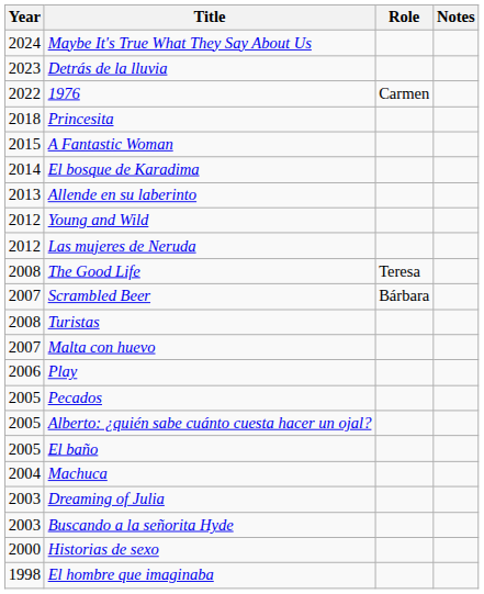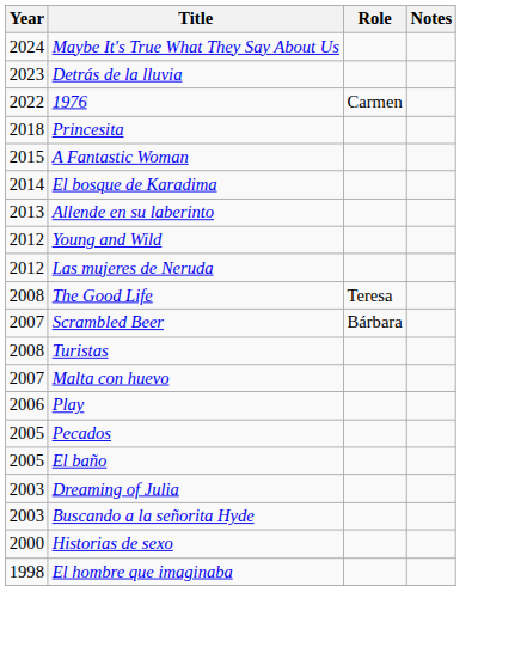 <table class="wikitable sortable">
 <tr>
 <th>Year</th>
 <th>Title</th>
 <th>Role</th>
 <th class="unsortable">Notes</th>
 </tr>
 <tr>
 <td>2024</td>
 <td><em><a href='#'>Maybe It's True What They Say About Us</a></em></td>
 <td></td>
 <td></td>
 </tr>
 <tr>
 <td>2023</td>
 <td><em><a href='#'>Detrás de la lluvia</a></em></td>
 <td></td>
 <td></td>
 </tr>
 <tr>
 <td>2022</td>
 <td><em><a href='#'>1976</a></em></td>
 <td>Carmen</td>
 <td></td>
 </tr>
 <tr>
 <td>2018</td>
 <td><em><a href='#'>Princesita</a></em></td>
 <td></td>
 <td></td>
 </tr>
 <tr>
 <td>2015</td>
 <td><em><a href='#'>A Fantastic Woman</a></em></td>
 <td></td>
 <td></td>
 </tr>
 <tr>
 <td>2014</td>
 <td><em><a href='#'>El bosque de Karadima</a></em></td>
 <td></td>
 <td></td>
 </tr>
 <tr>
 <td>2013</td>
 <td><em><a href='#'>Allende en su laberinto</a></em></td>
 <td></td>
 <td></td>
 </tr>
 <tr>
 <td>2012</td>
 <td><em><a href='#'>Young and Wild</a></em></td>
 <td></td>
 <td></td>
 </tr>
 <tr>
 <td>2012</td>
 <td><em><a href='#'>Las mujeres de Neruda</a></em></td>
 <td></td>
 <td></td>
 </tr>
 <tr>
 <td>2008</td>
 <td><em><a href='#'>The Good Life</a></em></td>
 <td>Teresa</td>
 <td></td>
 </tr>
 <tr>
 <td>2007</td>
 <td><em><a href='#'>Scrambled Beer</a></em></td>
 <td>Bárbara</td>
 <td></td>
 </tr>
 <tr>
 <td>2008</td>
 <td><em><a href='#'>Turistas</a></em></td>
 <td></td>
 <td></td>
 </tr>
 <tr>
 <td>2007</td>
 <td><em><a href='#'>Malta con huevo</a></em></td>
 <td></td>
 <td></td>
 </tr>
 <tr>
 <td>2006</td>
 <td><em><a href='#'>Play</a></em></td>
 <td></td>
 <td></td>
 </tr>
 <tr>
 <td>2005</td>
 <td><em><a href='#'>Pecados</a></em></td>
 <td></td>
 <td></td>
 </tr>
 <tr>
 <td>2005</td>
-<td><em><a href='#'>Alberto: ¿quién sabe cuánto cuesta hacer un ojal?</a></em></td>
-<td></td>
-<td></td>
-</tr>
-<tr>
-<td>2005</td>
 <td><em><a href='#'>El baño</a></em></td>
-<td></td>
-<td></td>
-</tr>
-<tr>
-<td>2004</td>
-<td><em><a href='#'>Machuca</a></em></td>
 <td></td>
 <td></td>
 </tr>
 <tr>
 <td>2003</td>
 <td><em><a href='#'>Dreaming of Julia</a></em></td>
 <td></td>
 <td></td>
 </tr>
 <tr>
 <td>2003</td>
 <td><em><a href='#'>Buscando a la señorita Hyde</a></em></td>
 <td></td>
 <td></td>
 </tr>
 <tr>
 <td>2000</td>
 <td><em><a href='#'>Historias de sexo</a></em></td>
 <td></td>
 <td></td>
 </tr>
 <tr>
 <td>1998</td>
 <td><em><a href='#'>El hombre que imaginaba</a></em></td>
 <td></td>
 <td></td>
 </tr>
 </table>
